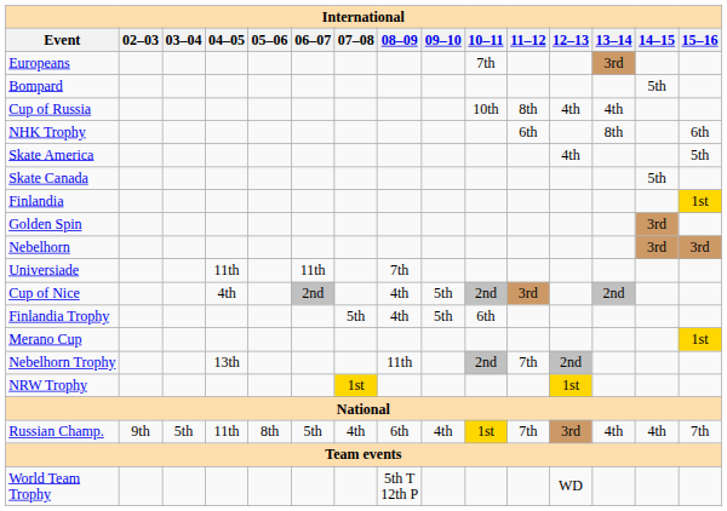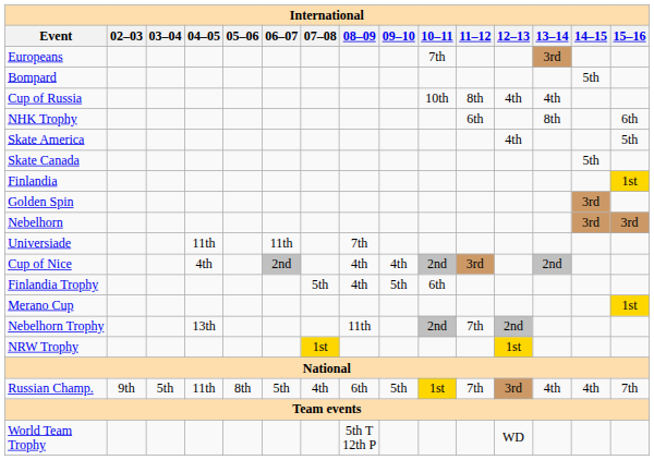 <table class="wikitable" style="text-align:center">
 <tr>
 <th style="background-color: #ffdead; " colspan=15 align=center>International</th>
 </tr>
 <tr>
 <th>Event</th>
 <th>02–03</th>
 <th>03–04</th>
 <th>04–05</th>
 <th>05–06</th>
 <th>06–07</th>
 <th>07–08</th>
 <th><a href='#'>08–09</a></th>
 <th><a href='#'>09–10</a></th>
 <th><a href='#'>10–11</a></th>
 <th><a href='#'>11–12</a></th>
 <th><a href='#'>12–13</a></th>
 <th><a href='#'>13–14</a></th>
 <th><a href='#'>14–15</a></th>
 <th><a href='#'>15–16</a></th>
 </tr>
 <tr>
 <td align=left><a href='#'>Europeans</a></td>
 <td></td>
 <td></td>
 <td></td>
 <td></td>
 <td></td>
 <td></td>
 <td></td>
 <td></td>
 <td>7th</td>
 <td></td>
 <td></td>
 <td bgcolor=cc9966>3rd</td>
 <td></td>
 <td></td>
 </tr>
 <tr>
 <td align=left> <a href='#'>Bompard</a></td>
 <td></td>
 <td></td>
 <td></td>
 <td></td>
 <td></td>
 <td></td>
 <td></td>
 <td></td>
 <td></td>
 <td></td>
 <td></td>
 <td></td>
 <td>5th</td>
 <td></td>
 </tr>
 <tr>
 <td align=left> <a href='#'>Cup of Russia</a></td>
 <td></td>
 <td></td>
 <td></td>
 <td></td>
 <td></td>
 <td></td>
 <td></td>
 <td></td>
 <td>10th</td>
 <td>8th</td>
 <td>4th</td>
 <td>4th</td>
 <td></td>
 <td></td>
 </tr>
 <tr>
 <td align=left> <a href='#'>NHK Trophy</a></td>
 <td></td>
 <td></td>
 <td></td>
 <td></td>
 <td></td>
 <td></td>
 <td></td>
 <td></td>
 <td></td>
 <td>6th</td>
 <td></td>
 <td>8th</td>
 <td></td>
 <td>6th</td>
 </tr>
 <tr>
 <td align=left> <a href='#'>Skate America</a></td>
 <td></td>
 <td></td>
 <td></td>
 <td></td>
 <td></td>
 <td></td>
 <td></td>
 <td></td>
 <td></td>
 <td></td>
 <td>4th</td>
 <td></td>
 <td></td>
 <td>5th</td>
 </tr>
 <tr>
 <td align=left> <a href='#'>Skate Canada</a></td>
 <td></td>
 <td></td>
 <td></td>
 <td></td>
 <td></td>
 <td></td>
 <td></td>
 <td></td>
 <td></td>
 <td></td>
 <td></td>
 <td></td>
 <td>5th</td>
 <td></td>
 </tr>
 <tr>
 <td align=left> <a href='#'>Finlandia</a></td>
 <td></td>
 <td></td>
 <td></td>
 <td></td>
 <td></td>
 <td></td>
 <td></td>
 <td></td>
 <td></td>
 <td></td>
 <td></td>
 <td></td>
 <td></td>
 <td bgcolor=gold>1st</td>
 </tr>
 <tr>
 <td align=left> <a href='#'>Golden Spin</a></td>
 <td></td>
 <td></td>
 <td></td>
 <td></td>
 <td></td>
 <td></td>
 <td></td>
 <td></td>
 <td></td>
 <td></td>
 <td></td>
 <td></td>
 <td bgcolor=cc9966>3rd</td>
 <td></td>
 </tr>
 <tr>
 <td align=left> <a href='#'>Nebelhorn</a></td>
 <td></td>
 <td></td>
 <td></td>
 <td></td>
 <td></td>
 <td></td>
 <td></td>
 <td></td>
 <td></td>
 <td></td>
 <td></td>
 <td></td>
 <td bgcolor=cc9966>3rd</td>
 <td bgcolor=cc9966>3rd</td>
 </tr>
 <tr>
 <td align=left><a href='#'>Universiade</a></td>
 <td></td>
 <td></td>
 <td>11th</td>
 <td></td>
 <td>11th</td>
 <td></td>
 <td>7th</td>
 <td></td>
 <td></td>
 <td></td>
 <td></td>
 <td></td>
 <td></td>
 <td></td>
 </tr>
 <tr>
 <td align=left><a href='#'>Cup of Nice</a></td>
 <td></td>
 <td></td>
 <td>4th</td>
 <td></td>
 <td bgcolor=silver>2nd</td>
 <td></td>
 <td>4th</td>
-<td>5th</td>
+<td>4th</td>
 <td bgcolor=silver>2nd</td>
 <td bgcolor=cc9966>3rd</td>
 <td></td>
 <td bgcolor=silver>2nd</td>
 <td></td>
 <td></td>
 </tr>
 <tr>
 <td align=left><a href='#'>Finlandia Trophy</a></td>
 <td></td>
 <td></td>
 <td></td>
 <td></td>
 <td></td>
 <td>5th</td>
 <td>4th</td>
 <td>5th</td>
 <td>6th</td>
 <td></td>
 <td></td>
 <td></td>
 <td></td>
 <td></td>
 </tr>
 <tr>
 <td align=left><a href='#'>Merano Cup</a></td>
 <td></td>
 <td></td>
 <td></td>
 <td></td>
 <td></td>
 <td></td>
 <td></td>
 <td></td>
 <td></td>
 <td></td>
 <td></td>
 <td></td>
 <td></td>
 <td bgcolor=gold>1st</td>
 </tr>
 <tr>
 <td align=left><a href='#'>Nebelhorn Trophy</a></td>
 <td></td>
 <td></td>
 <td>13th</td>
 <td></td>
 <td></td>
 <td></td>
 <td>11th</td>
 <td></td>
 <td bgcolor=silver>2nd</td>
 <td>7th</td>
 <td bgcolor=silver>2nd</td>
 <td></td>
 <td></td>
 <td></td>
 </tr>
 <tr>
 <td align=left><a href='#'>NRW Trophy</a></td>
 <td></td>
 <td></td>
 <td></td>
 <td></td>
 <td></td>
 <td bgcolor=gold>1st</td>
 <td></td>
 <td></td>
 <td></td>
 <td></td>
 <td bgcolor=gold>1st</td>
 <td></td>
 <td></td>
 <td></td>
 </tr>
 <tr>
 <th style="background-color: #ffdead; " colspan=15 align=center>National</th>
 </tr>
 <tr>
 <td align=left><a href='#'>Russian Champ.</a></td>
 <td>9th</td>
 <td>5th</td>
 <td>11th</td>
 <td>8th</td>
 <td>5th</td>
 <td>4th</td>
 <td>6th</td>
-<td>4th</td>
+<td>5th</td>
 <td bgcolor=gold>1st</td>
 <td>7th</td>
 <td bgcolor=cc9966>3rd</td>
 <td>4th</td>
 <td>4th</td>
 <td>7th</td>
 </tr>
 <tr>
 <th style="background-color: #ffdead; " colspan=15 align=center>Team events</th>
 </tr>
 <tr>
 <td align=left><a href='#'>World Team<br>Trophy</a></td>
 <td></td>
 <td></td>
 <td></td>
 <td></td>
 <td></td>
 <td></td>
 <td>5th T <br>12th P</td>
 <td></td>
 <td></td>
 <td></td>
 <td>WD</td>
 <td></td>
 <td></td>
 <td></td>
 </tr>
 </table>
